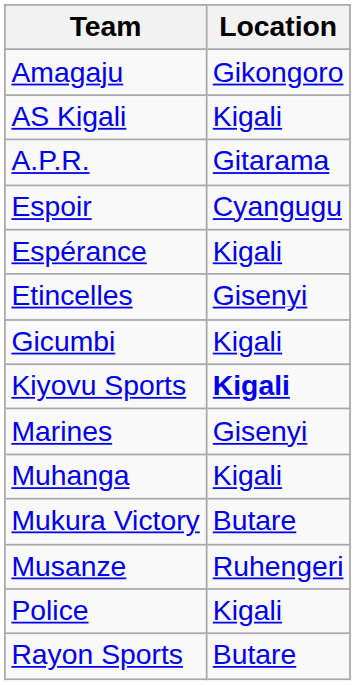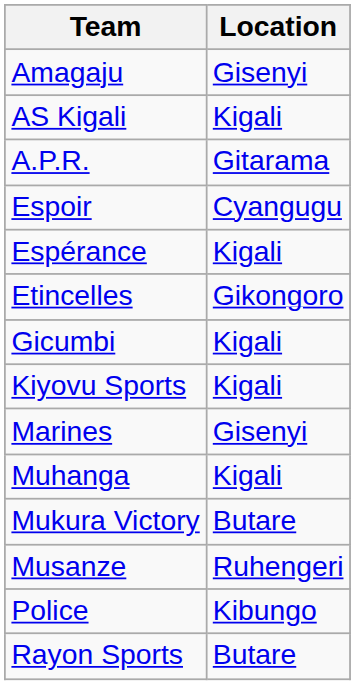 <table class="wikitable sortable">
 <tr>
 <th>Team</th>
 <th>Location</th>
 </tr>
 <tr>
 <td><a href='#'>Amagaju</a></td>
-<td><a href='#'>Gikongoro</a></td>
+<td><a href='#'>Gisenyi</a></td>
 </tr>
 <tr>
 <td><a href='#'>AS Kigali</a></td>
 <td><a href='#'>Kigali</a></td>
 </tr>
 <tr>
 <td><a href='#'>A.P.R.</a></td>
 <td><a href='#'>Gitarama</a></td>
 </tr>
 <tr>
 <td><a href='#'>Espoir</a></td>
 <td><a href='#'>Cyangugu</a></td>
 </tr>
 <tr>
 <td><a href='#'>Espérance</a></td>
 <td><a href='#'>Kigali</a></td>
 </tr>
 <tr>
 <td><a href='#'>Etincelles</a></td>
-<td><a href='#'>Gisenyi</a></td>
+<td><a href='#'>Gikongoro</a></td>
 </tr>
 <tr>
 <td><a href='#'>Gicumbi</a></td>
 <td><a href='#'>Kigali</a></td>
 </tr>
 <tr>
 <td><a href='#'>Kiyovu Sports</a></td>
-<td><strong><a href='#'>Kigali</a></strong></td>
+<td><a href='#'>Kigali</a></td>
 </tr>
 <tr>
 <td><a href='#'>Marines</a></td>
 <td><a href='#'>Gisenyi</a></td>
 </tr>
 <tr>
 <td><a href='#'>Muhanga</a></td>
 <td><a href='#'>Kigali</a></td>
 </tr>
 <tr>
 <td><a href='#'>Mukura Victory</a></td>
 <td><a href='#'>Butare</a></td>
 </tr>
 <tr>
 <td><a href='#'>Musanze</a></td>
 <td><a href='#'>Ruhengeri</a></td>
 </tr>
 <tr>
 <td><a href='#'>Police</a></td>
-<td><a href='#'>Kigali</a></td>
+<td><a href='#'>Kibungo</a></td>
 </tr>
 <tr>
 <td><a href='#'>Rayon Sports</a></td>
 <td><a href='#'>Butare</a></td>
 </tr>
 </table>
